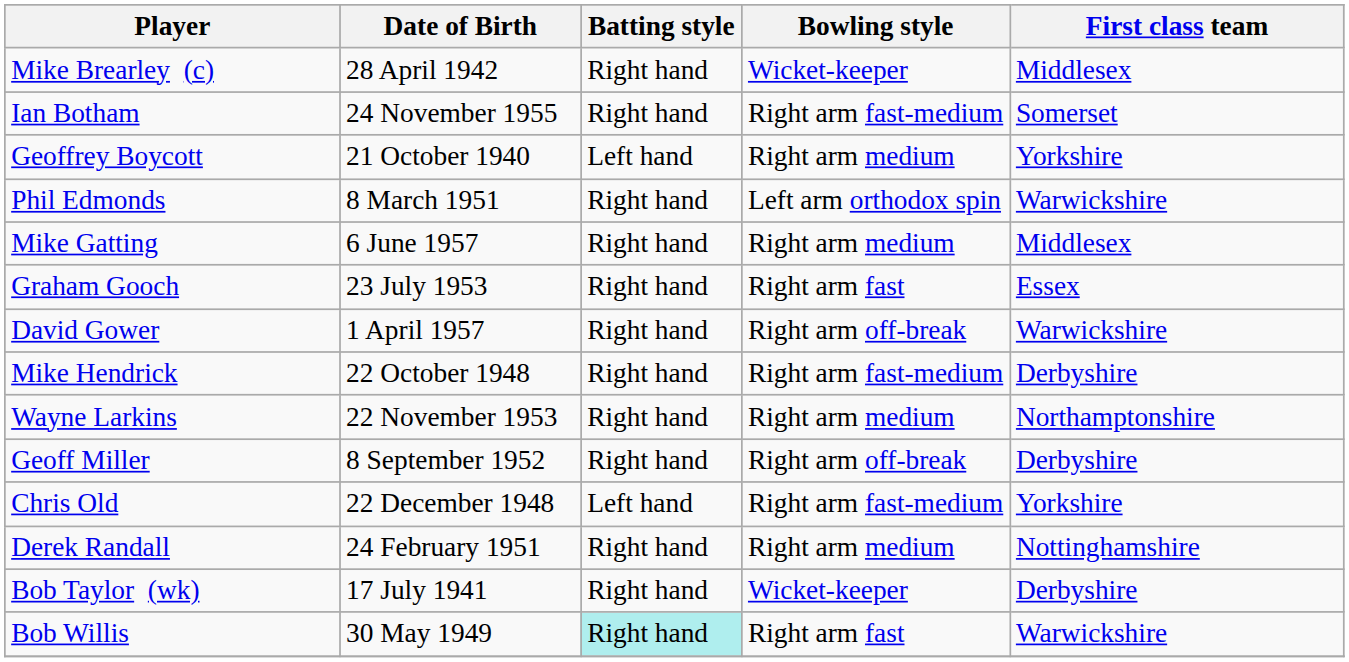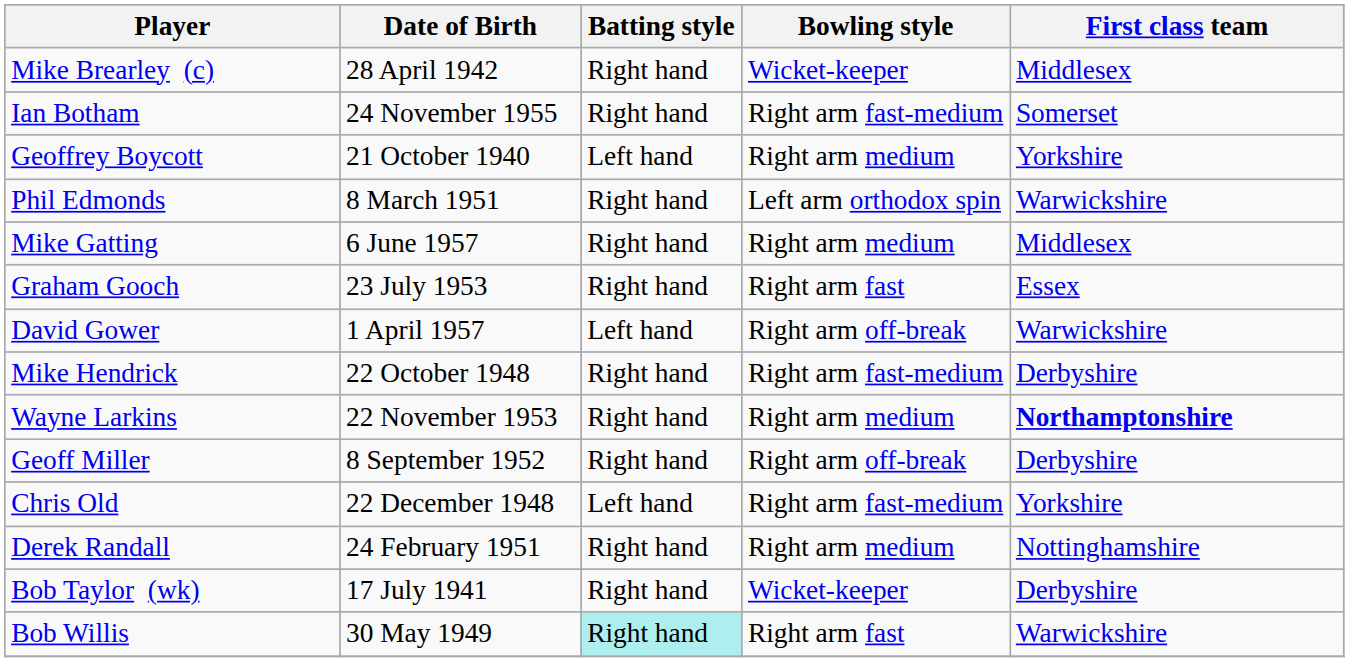 <table class="wikitable">
 <tr>
 <th width="25%">Player</th>
 <th width="18%">Date of Birth</th>
 <th width="12%">Batting style</th>
 <th width="20%">Bowling style</th>
 <th width="25%"><a href='#'>First class</a> team</th>
 </tr>
 <tr>
 <td><a href='#'>Mike Brearley</a>  <a href='#'>(c)</a></td>
 <td>28 April 1942</td>
 <td>Right hand</td>
 <td><a href='#'>Wicket-keeper</a></td>
 <td> <a href='#'>Middlesex</a></td>
 </tr>
 <tr>
 <td><a href='#'>Ian Botham</a></td>
 <td>24 November 1955</td>
 <td>Right hand</td>
 <td>Right arm <a href='#'>fast-medium</a></td>
 <td> <a href='#'>Somerset</a></td>
 </tr>
 <tr>
 <td><a href='#'>Geoffrey Boycott</a></td>
 <td>21 October 1940</td>
 <td>Left hand</td>
 <td>Right arm <a href='#'>medium</a></td>
 <td> <a href='#'>Yorkshire</a></td>
 </tr>
 <tr>
 <td><a href='#'>Phil Edmonds</a></td>
 <td>8 March 1951</td>
 <td>Right hand</td>
 <td>Left arm <a href='#'>orthodox spin</a></td>
 <td> <a href='#'>Warwickshire</a></td>
 </tr>
 <tr>
 <td><a href='#'>Mike Gatting</a></td>
 <td>6 June 1957</td>
 <td>Right hand</td>
 <td>Right arm <a href='#'>medium</a></td>
 <td> <a href='#'>Middlesex</a></td>
 </tr>
 <tr>
 <td><a href='#'>Graham Gooch</a></td>
 <td>23 July 1953</td>
 <td>Right hand</td>
 <td>Right arm <a href='#'>fast</a></td>
 <td> <a href='#'>Essex</a></td>
 </tr>
 <tr>
 <td><a href='#'>David Gower</a></td>
 <td>1 April 1957</td>
-<td>Right hand</td>
+<td>Left hand</td>
 <td>Right arm <a href='#'>off-break</a></td>
 <td> <a href='#'>Warwickshire</a></td>
 </tr>
 <tr>
 <td><a href='#'>Mike Hendrick</a></td>
 <td>22 October 1948</td>
 <td>Right hand</td>
 <td>Right arm <a href='#'>fast-medium</a></td>
 <td> <a href='#'>Derbyshire</a></td>
 </tr>
 <tr>
 <td><a href='#'>Wayne Larkins</a></td>
 <td>22 November 1953</td>
 <td>Right hand</td>
 <td>Right arm <a href='#'>medium</a></td>
-<td> <a href='#'>Northamptonshire</a></td>
+<td><strong> <a href='#'>Northamptonshire</a></strong></td>
 </tr>
 <tr>
 <td><a href='#'>Geoff Miller</a></td>
 <td>8 September 1952</td>
 <td>Right hand</td>
 <td>Right arm <a href='#'>off-break</a></td>
 <td> <a href='#'>Derbyshire</a></td>
 </tr>
 <tr>
 <td><a href='#'>Chris Old</a></td>
 <td>22 December 1948</td>
 <td>Left hand</td>
 <td>Right arm <a href='#'>fast-medium</a></td>
 <td> <a href='#'>Yorkshire</a></td>
 </tr>
 <tr>
 <td><a href='#'>Derek Randall</a></td>
 <td>24 February 1951</td>
 <td>Right hand</td>
 <td>Right arm <a href='#'>medium</a></td>
 <td> <a href='#'>Nottinghamshire</a></td>
 </tr>
 <tr>
 <td><a href='#'>Bob Taylor</a>  <a href='#'>(wk)</a></td>
 <td>17 July 1941</td>
 <td>Right hand</td>
 <td><a href='#'>Wicket-keeper</a></td>
 <td> <a href='#'>Derbyshire</a></td>
 </tr>
 <tr>
 <td><a href='#'>Bob Willis</a></td>
 <td>30 May 1949</td>
 <td style="background: paleturquoise;">Right hand</td>
 <td>Right arm <a href='#'>fast</a></td>
 <td> <a href='#'>Warwickshire</a></td>
 </tr>
 <tr>
 </tr>
 </table>
